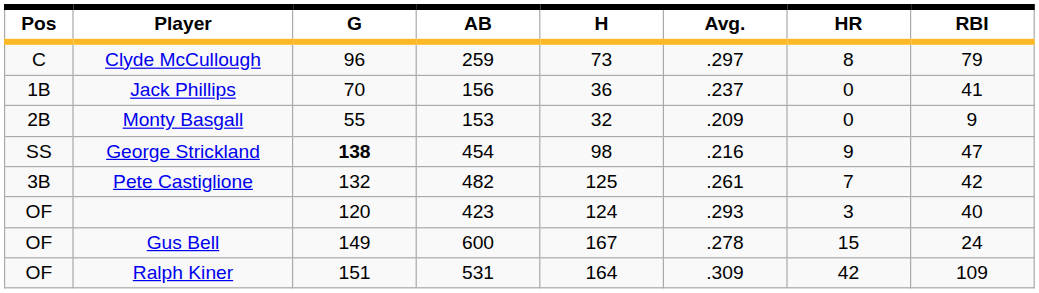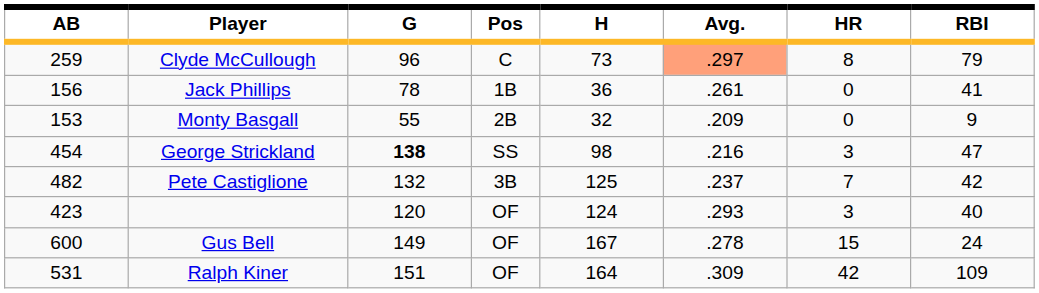 <table class="wikitable sortable">
 <tr>
-<th style="background:#FFFFFF; border-top:#000000 5px solid; border-bottom:#FDB827 5px solid;" width="5%">Pos</th>
+<th style="background:#FFFFFF; border-top:#000000 5px solid; border-bottom:#FDB827 5px solid;" width="9%">AB</th>
 <th style="background:#FFFFFF; border-top:#000000 5px solid; border-bottom:#FDB827 5px solid;" width="16%">Player</th>
 <th style="background:#FFFFFF; border-top:#000000 5px solid; border-bottom:#FDB827 5px solid;" width="9%">G</th>
-<th style="background:#FFFFFF; border-top:#000000 5px solid; border-bottom:#FDB827 5px solid;" width="9%">AB</th>
+<th style="background:#FFFFFF; border-top:#000000 5px solid; border-bottom:#FDB827 5px solid;" width="5%">Pos</th>
 <th style="background:#FFFFFF; border-top:#000000 5px solid; border-bottom:#FDB827 5px solid;" width="9%">H</th>
 <th style="background:#FFFFFF; border-top:#000000 5px solid; border-bottom:#FDB827 5px solid;" width="9%">Avg.</th>
 <th style="background:#FFFFFF; border-top:#000000 5px solid; border-bottom:#FDB827 5px solid;" width="9%">HR</th>
 <th style="background:#FFFFFF; border-top:#000000 5px solid; border-bottom:#FDB827 5px solid;" width="9%">RBI</th>
 </tr>
 <tr align="center">
-<td>C</td>
+<td>259</td>
 <td><a href='#'>Clyde McCullough</a></td>
 <td>96</td>
-<td>259</td>
+<td>C</td>
 <td>73</td>
-<td>.297</td>
+<td style="background: lightsalmon;">.297</td>
 <td>8</td>
 <td>79</td>
 </tr>
 <tr align="center">
+<td>156</td>
+<td><a href='#'>Jack Phillips</a></td>
+<td>78</td>
 <td>1B</td>
-<td><a href='#'>Jack Phillips</a></td>
-<td>70</td>
-<td>156</td>
 <td>36</td>
-<td>.237</td>
+<td>.261</td>
 <td>0</td>
 <td>41</td>
 </tr>
 <tr align="center">
-<td>2B</td>
+<td>153</td>
 <td><a href='#'>Monty Basgall</a></td>
 <td>55</td>
-<td>153</td>
+<td>2B</td>
 <td>32</td>
 <td>.209</td>
 <td>0</td>
 <td>9</td>
 </tr>
 <tr align="center">
-<td>SS</td>
+<td>454</td>
 <td><a href='#'>George Strickland</a></td>
 <td><strong>138</strong></td>
-<td>454</td>
+<td>SS</td>
 <td>98</td>
 <td>.216</td>
-<td>9</td>
+<td>3</td>
 <td>47</td>
 </tr>
 <tr align="center">
-<td>3B</td>
+<td>482</td>
 <td><a href='#'>Pete Castiglione</a></td>
 <td>132</td>
-<td>482</td>
+<td>3B</td>
 <td>125</td>
-<td>.261</td>
+<td>.237</td>
 <td>7</td>
 <td>42</td>
 </tr>
 <tr align="center">
-<td>OF</td>
+<td>423</td>
 <td></td>
 <td>120</td>
-<td>423</td>
+<td>OF</td>
 <td>124</td>
 <td>.293</td>
 <td>3</td>
 <td>40</td>
 </tr>
 <tr align="center">
-<td>OF</td>
+<td>600</td>
 <td><a href='#'>Gus Bell</a></td>
 <td>149</td>
-<td>600</td>
+<td>OF</td>
 <td>167</td>
 <td>.278</td>
 <td>15</td>
 <td>24</td>
 </tr>
 <tr align="center">
-<td>OF</td>
+<td>531</td>
 <td><a href='#'>Ralph Kiner</a></td>
 <td>151</td>
-<td>531</td>
+<td>OF</td>
 <td>164</td>
 <td>.309</td>
 <td>42</td>
 <td>109</td>
 </tr>
 </table>
